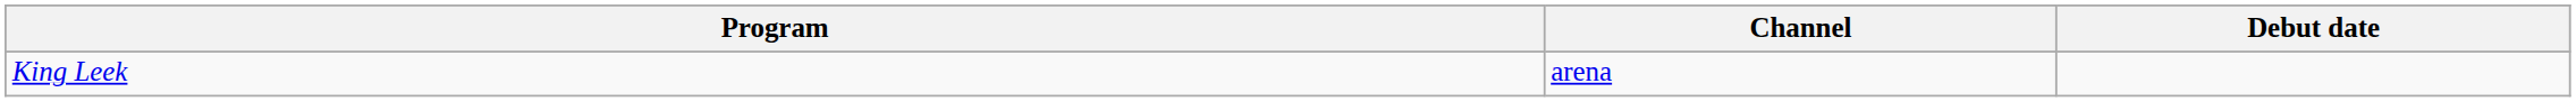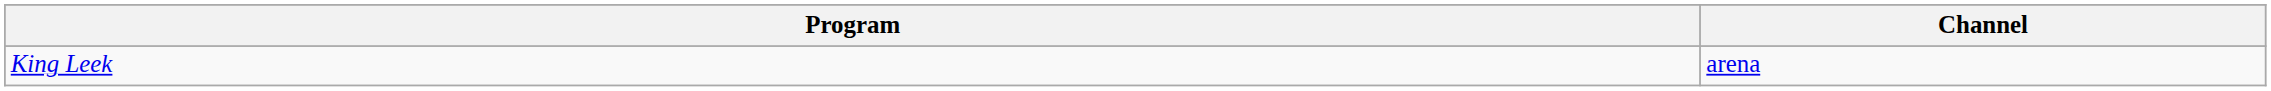 <table class="wikitable sortable"  style="width:100%; font-size:87%;">
 <tr style="background:#efefef;">
 <th style="width:60%;">Program</th>
 <th style="width:20%;">Channel</th>
-<th style="width:20%;">Debut date</th>
 </tr>
 <tr>
 <td> <em><a href='#'>King Leek</a></em></td>
 <td><a href='#'>arena</a></td>
-<td></td>
 </tr>
 </table>
